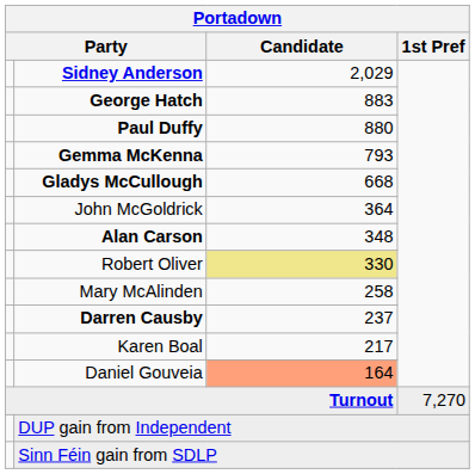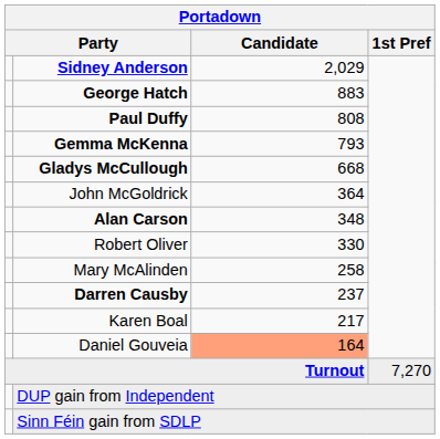 <table class="wikitable">
 <tr>
 <th colspan="4" align="center"><a href='#'>Portadown</a></th>
 </tr>
 <tr>
 <th colspan="2" align="center" width=180>Party</th>
 <th width=170>Candidate</th>
 <th width=60>1st Pref</th>
 </tr>
 <tr>
 <td></td>
 <td align="right"><strong><a href='#'>Sidney Anderson</a></strong></td>
 <td align="right">2,029</td>
 </tr>
 <tr>
 <td></td>
 <td align="right"><strong>George Hatch</strong></td>
 <td align="right">883</td>
 </tr>
 <tr>
 <td></td>
 <td align="right"><strong>Paul Duffy</strong></td>
-<td align="right">880</td>
+<td align="right">808</td>
 </tr>
 <tr>
 <td></td>
 <td align="right"><strong>Gemma McKenna</strong></td>
 <td align="right">793</td>
 </tr>
 <tr>
 <td></td>
 <td align="right"><strong>Gladys McCullough</strong></td>
 <td align="right">668</td>
 </tr>
 <tr>
 <td></td>
 <td align="right">John McGoldrick</td>
 <td align="right">364</td>
 </tr>
 <tr>
 <td></td>
 <td align="right"><strong>Alan Carson</strong></td>
 <td align="right">348</td>
 </tr>
 <tr>
 <td></td>
 <td align="right">Robert Oliver</td>
-<td align="right" style="background: khaki;">330</td>
+<td align="right">330</td>
 </tr>
 <tr>
 <td></td>
 <td align="right">Mary McAlinden</td>
 <td align="right">258</td>
 </tr>
 <tr>
 <td></td>
 <td align="right"><strong>Darren Causby</strong></td>
 <td align="right">237</td>
 </tr>
 <tr>
 <td></td>
 <td align="right">Karen Boal</td>
 <td align="right">217</td>
 </tr>
 <tr>
 <td></td>
 <td align="right">Daniel Gouveia</td>
 <td align="right" style="background: lightsalmon;">164</td>
 </tr>
 <tr bgcolor="EEEEEE">
 <td colspan=3 align="right"><strong><a href='#'>Turnout</a></strong></td>
 <td align="right">7,270</td>
 </tr>
 <tr>
 <td bgcolor=></td>
 <td colspan=3 bgcolor="EEEEEE"><a href='#'>DUP</a> gain from <a href='#'>Independent</a></td>
 </tr>
 <tr>
 <td bgcolor=></td>
 <td colspan=3 bgcolor="EEEEEE"><a href='#'>Sinn Féin</a> gain from <a href='#'>SDLP</a></td>
 </tr>
 </table>
